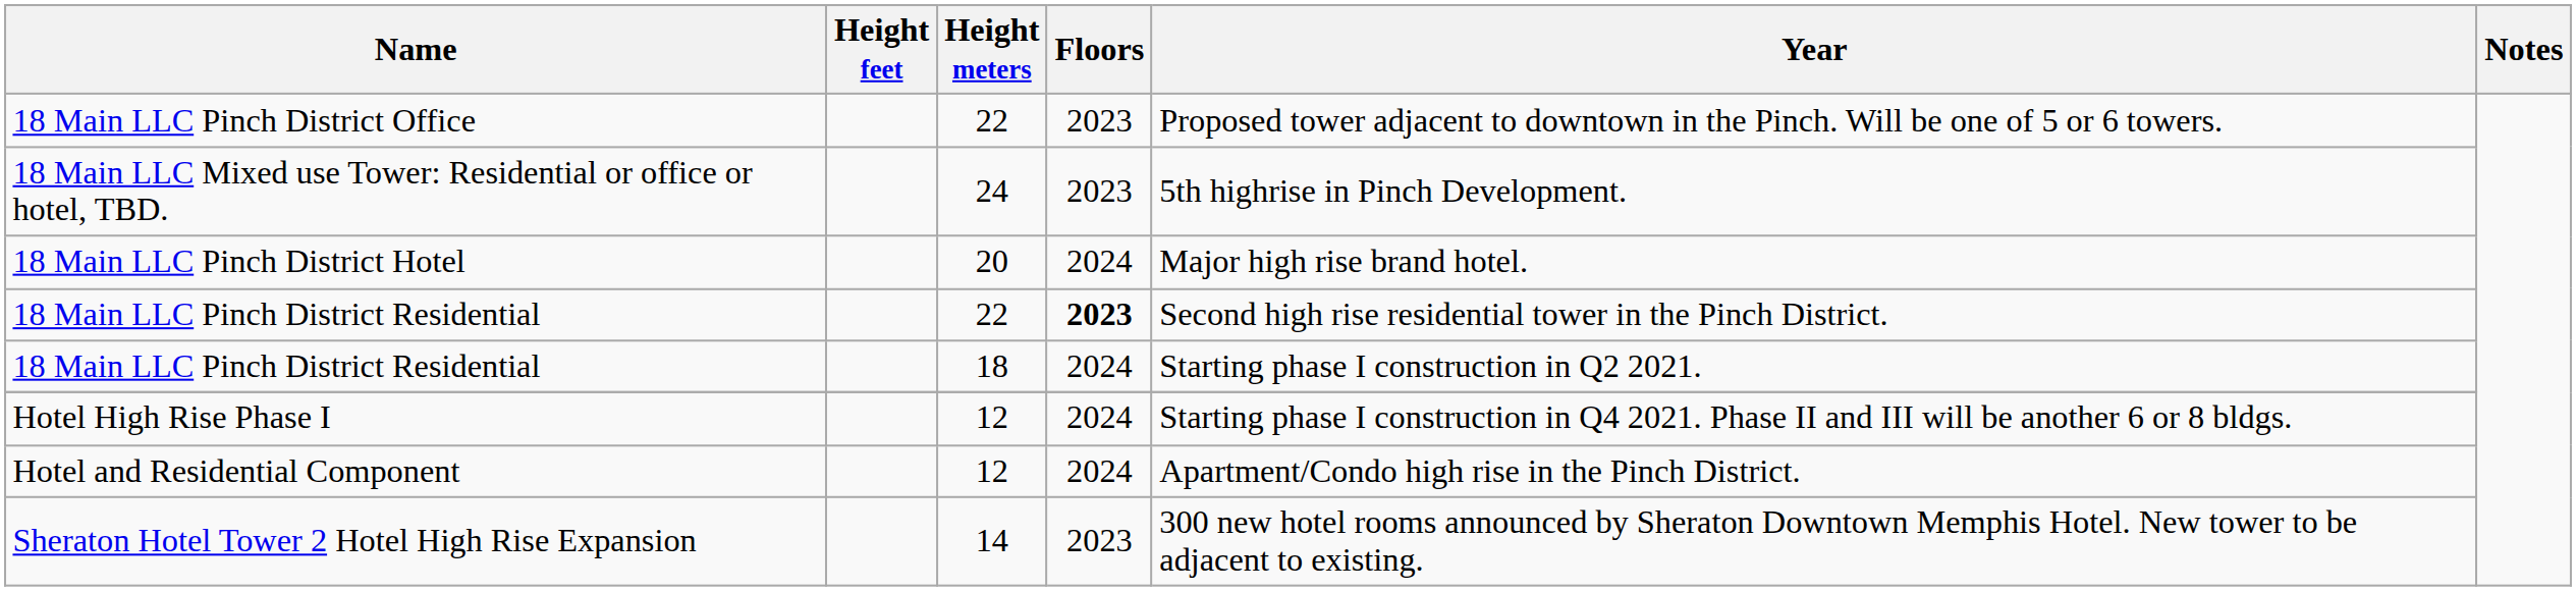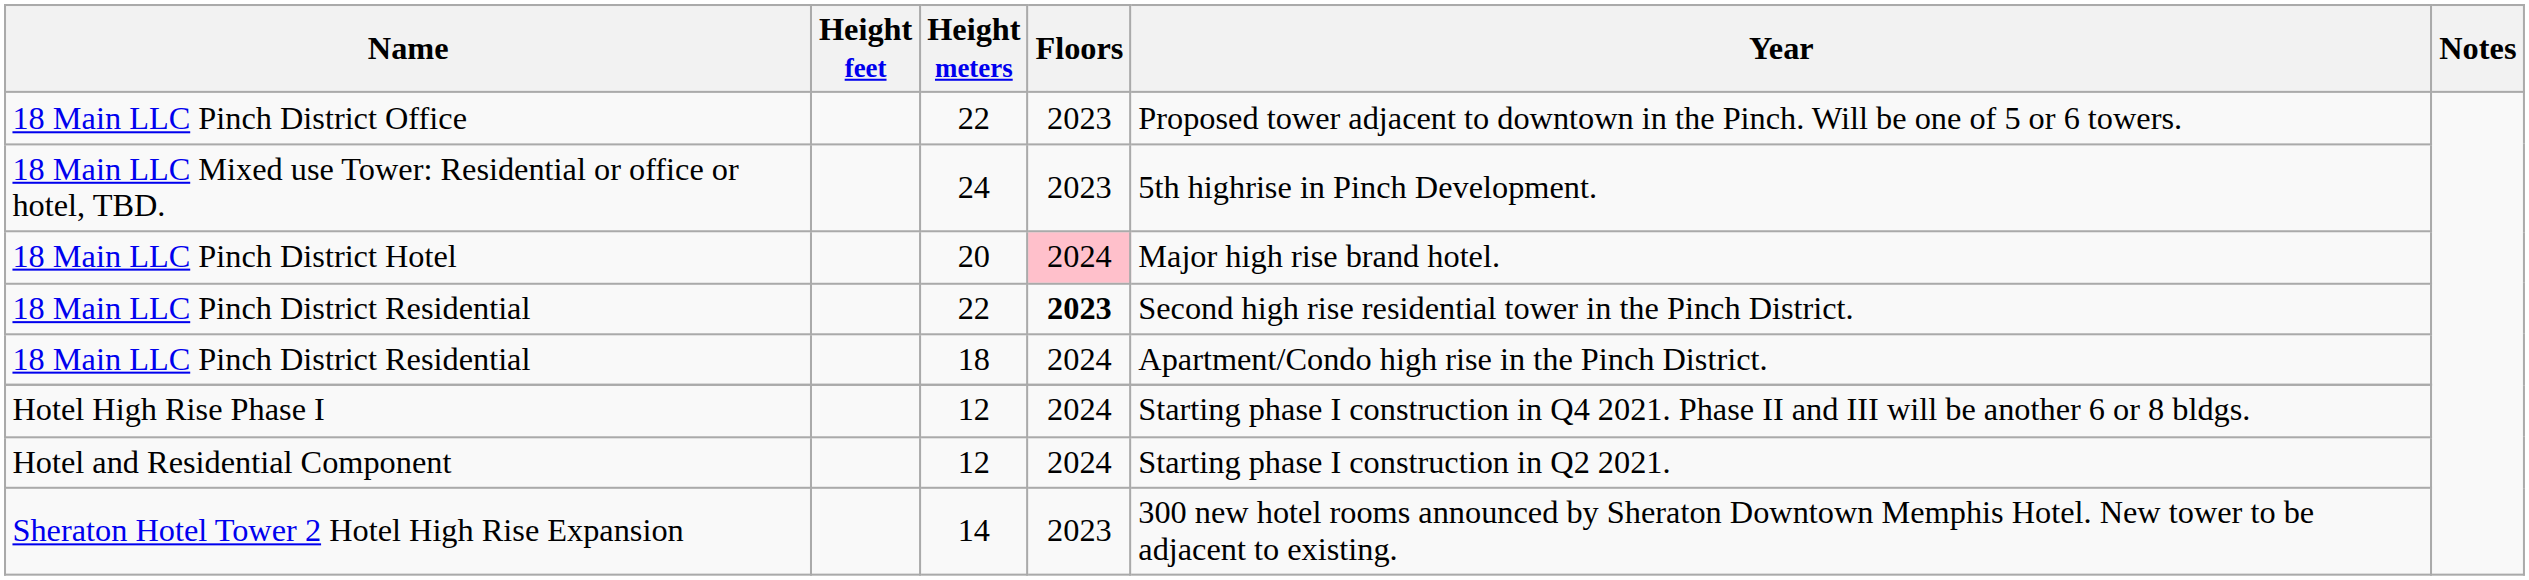 <table class="wikitable sortable">
 <tr>
 <th>Name</th>
 <th>Height<br><small><a href='#'>feet</a></small></th>
 <th>Height<br><small><a href='#'>meters</a></small></th>
 <th>Floors</th>
 <th>Year</th>
 <th class="unsortable">Notes</th>
 </tr>
 <tr>
 <td><a href='#'>18 Main LLC</a> Pinch District Office</td>
 <td></td>
 <td align="center">22</td>
 <td align="center">2023</td>
 <td>Proposed tower adjacent to downtown in the Pinch. Will be one of 5 or 6 towers.</td>
 </tr>
 <tr>
 <td><a href='#'>18 Main LLC</a> Mixed use Tower: Residential or office or hotel, TBD.</td>
 <td></td>
 <td align="center">24</td>
 <td align="center">2023</td>
 <td>5th highrise in Pinch Development.</td>
 </tr>
 <tr>
 <td><a href='#'>18 Main LLC</a> Pinch District Hotel</td>
 <td></td>
 <td align="center">20</td>
-<td align="center">2024</td>
+<td align="center" style="background: pink;">2024</td>
 <td>Major high rise brand hotel.</td>
 </tr>
 <tr>
 <td><a href='#'>18 Main LLC</a> Pinch District Residential</td>
 <td></td>
 <td align="center">22</td>
 <td align="center"><strong>2023</strong></td>
 <td>Second high rise residential tower in the Pinch District.</td>
 </tr>
 <tr>
 <td><a href='#'>18 Main LLC</a> Pinch District Residential</td>
 <td></td>
 <td align="center">18</td>
 <td align="center">2024</td>
-<td>Starting phase I construction in Q2 2021.</td>
+<td>Apartment/Condo high rise in the Pinch District.</td>
 </tr>
 <tr>
 </tr>
 <tr>
 <td> Hotel High Rise Phase I</td>
 <td></td>
 <td align="center">12</td>
 <td align="center">2024</td>
 <td>Starting phase I construction in Q4 2021. Phase II and III will be another 6 or 8 bldgs.</td>
 </tr>
 <tr>
 <td> Hotel and Residential Component</td>
 <td></td>
 <td align="center">12</td>
 <td align="center">2024</td>
-<td>Apartment/Condo high rise in the Pinch District.</td>
+<td>Starting phase I construction in Q2 2021.</td>
 </tr>
 <tr>
 <td><a href='#'>Sheraton Hotel Tower 2</a> Hotel High Rise Expansion</td>
 <td></td>
 <td align="center">14</td>
 <td align="center">2023</td>
 <td>300 new hotel rooms announced by Sheraton Downtown Memphis Hotel. New tower to be adjacent to existing.</td>
 </tr>
 </table>
